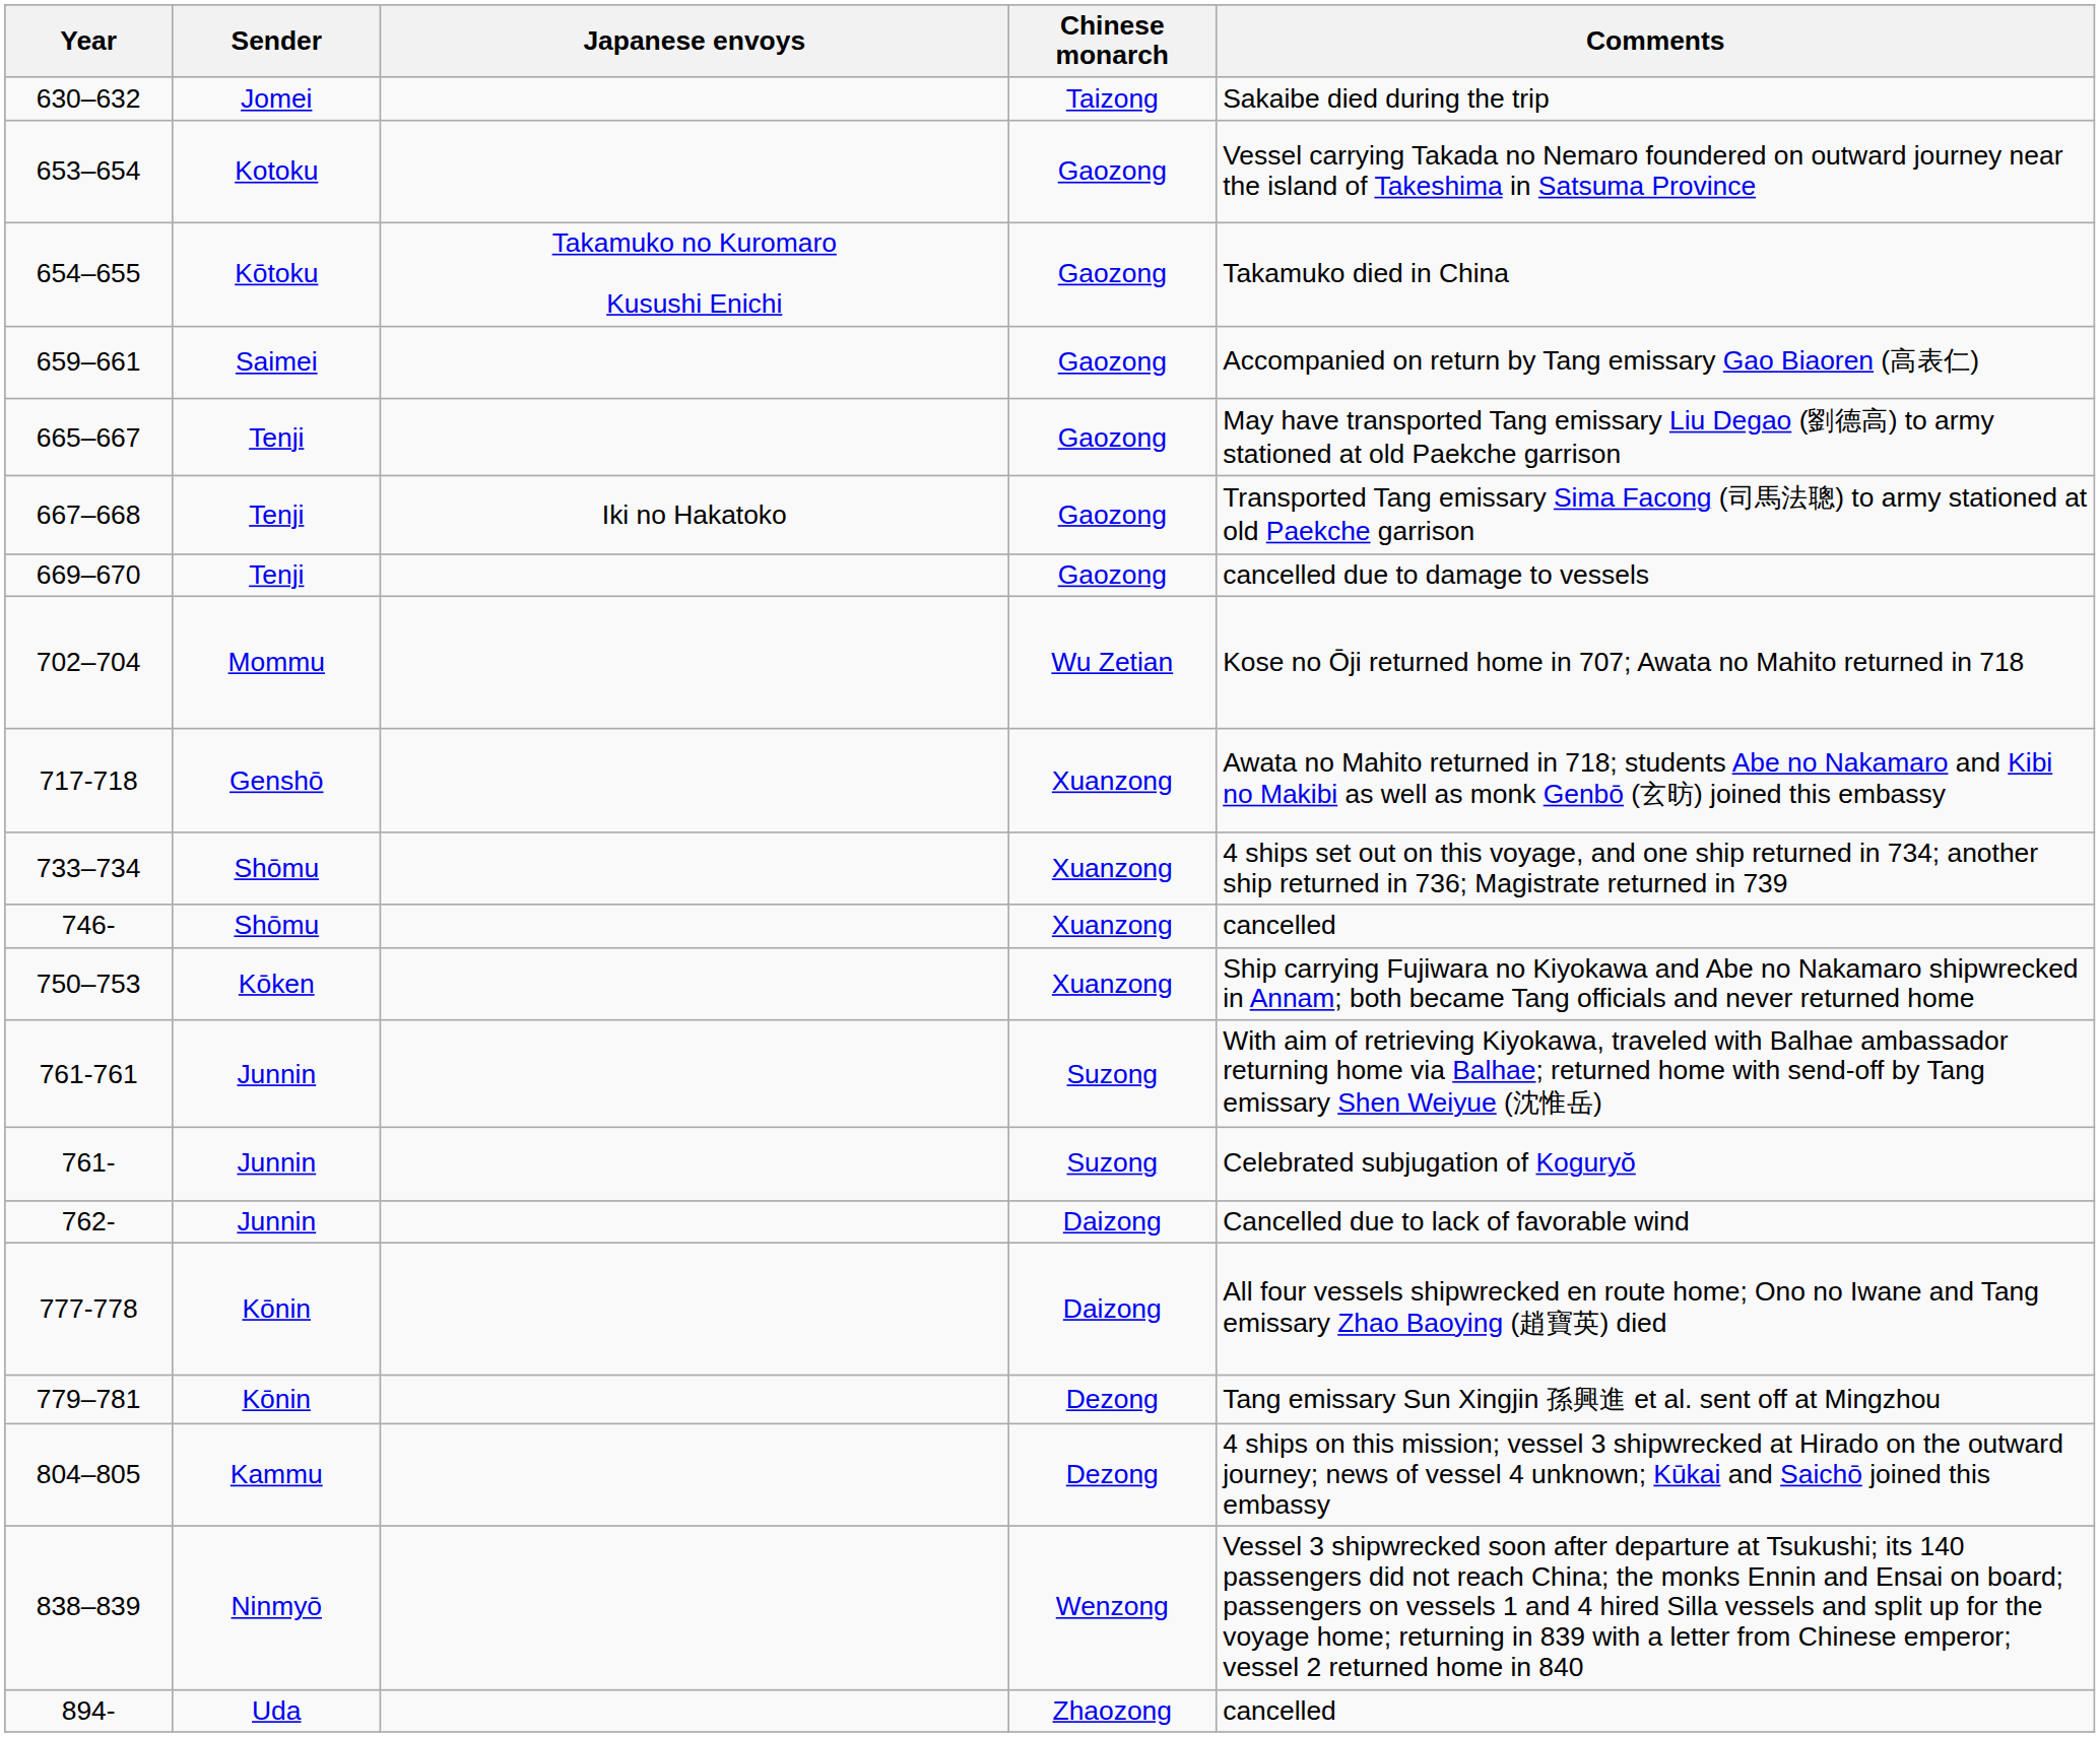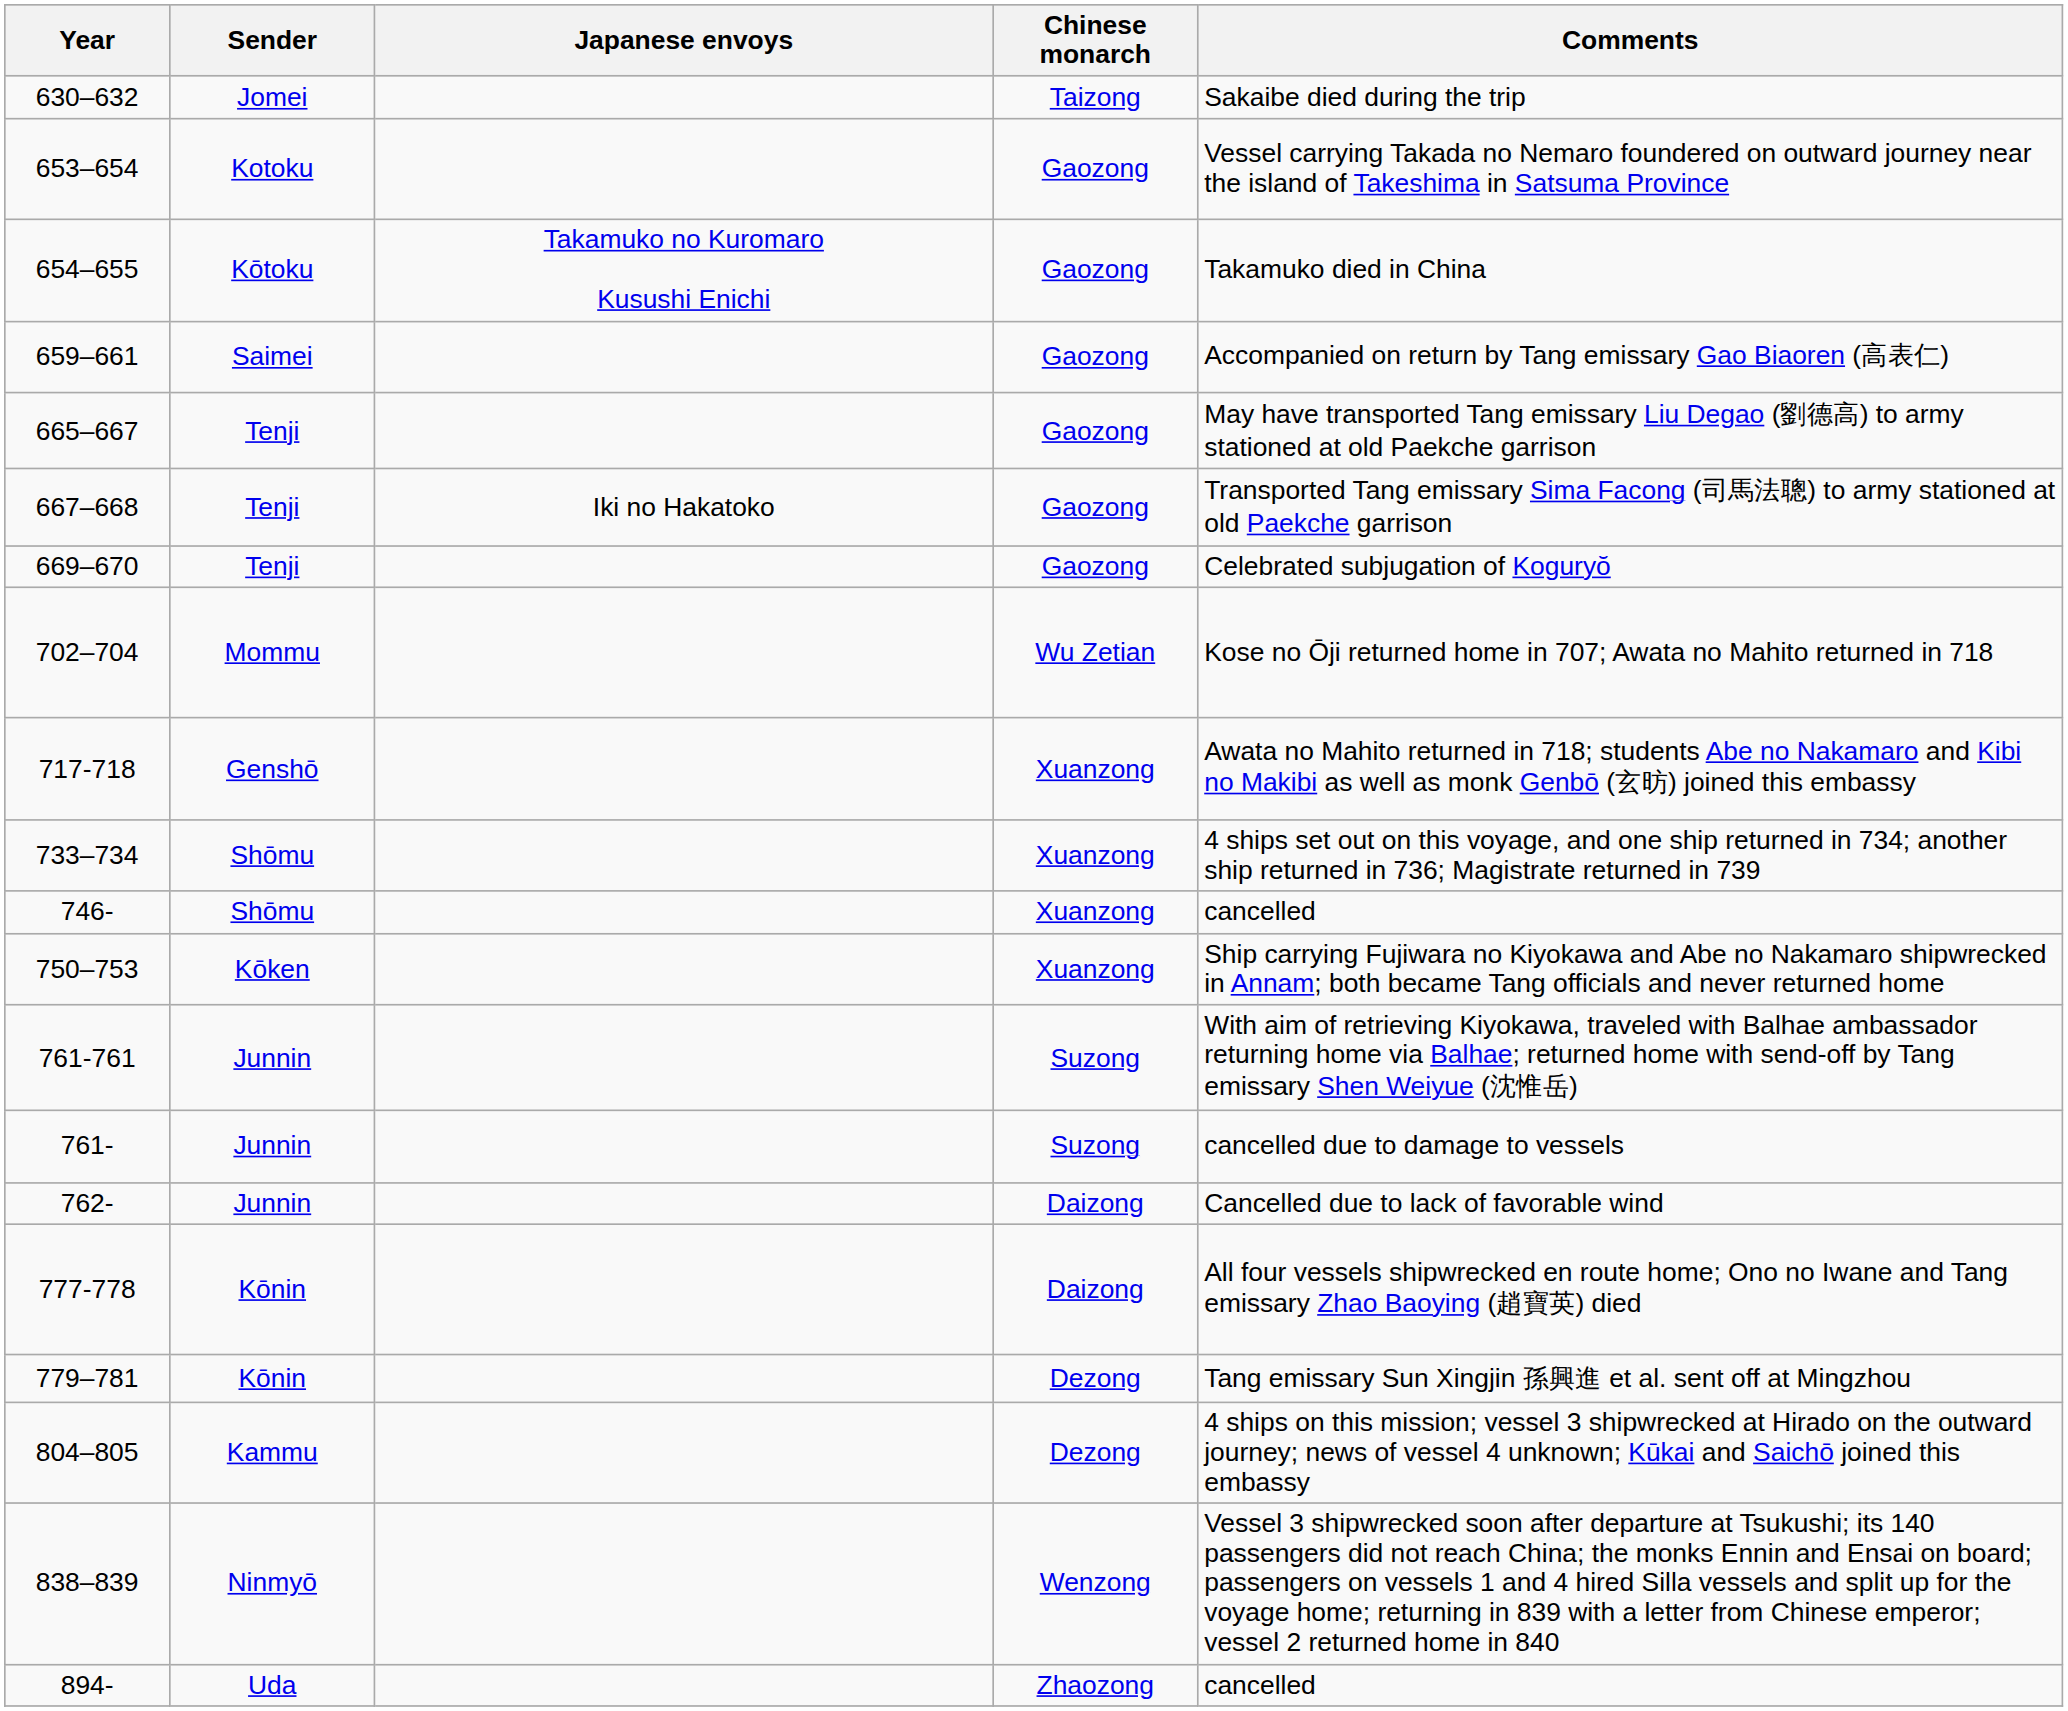 <table class="wikitable">
 <tr style="background:#efefef">
 <th width=8%>Year</th>
 <th width=10%>Sender</th>
 <th width=30%>Japanese envoys</th>
 <th width=10%>Chinese monarch</th>
 <th width=42%>Comments</th>
 </tr>
 <tr align="center">
 <td>630–632</td>
 <td><a href='#'>Jomei</a></td>
 <td><br></td>
 <td><a href='#'>Taizong</a></td>
 <td align="left">Sakaibe died during the trip</td>
 </tr>
 <tr align="center">
 <td>653–654</td>
 <td><a href='#'>Kotoku</a></td>
 <td><br><br><br> </td>
 <td><a href='#'>Gaozong</a></td>
 <td align="left">Vessel carrying Takada no Nemaro foundered on outward journey near the island of <a href='#'>Takeshima</a> in <a href='#'>Satsuma Province</a></td>
 </tr>
 <tr align="center">
 <td>654–655</td>
 <td><a href='#'>Kōtoku</a></td>
 <td><a href='#'>Takamuko no Kuromaro</a><br><br><a href='#'>Kusushi Enichi</a></td>
 <td><a href='#'>Gaozong</a></td>
 <td align="left">Takamuko died in China</td>
 </tr>
 <tr align="center">
 <td>659–661</td>
 <td><a href='#'>Saimei</a></td>
 <td><br><br></td>
 <td><a href='#'>Gaozong</a></td>
 <td align="left">Accompanied on return by Tang emissary <a href='#'>Gao Biaoren</a> (高表仁)</td>
 </tr>
 <tr align="center">
 <td>665–667</td>
 <td><a href='#'>Tenji</a></td>
 <td><br></td>
 <td><a href='#'>Gaozong</a></td>
 <td align="left">May have transported Tang emissary <a href='#'>Liu Degao</a> (劉德高) to army stationed at old Paekche garrison</td>
 </tr>
 <tr align="center">
 <td>667–668</td>
 <td><a href='#'>Tenji</a></td>
 <td>Iki no Hakatoko<br></td>
 <td><a href='#'>Gaozong</a></td>
 <td align="left">Transported Tang emissary <a href='#'>Sima Facong</a> (司馬法聰) to army stationed at old <a href='#'>Paekche</a> garrison</td>
 </tr>
 <tr align="center">
 <td>669–670</td>
 <td><a href='#'>Tenji</a></td>
 <td></td>
 <td><a href='#'>Gaozong</a></td>
-<td align="left">cancelled due to damage to vessels</td>
+<td align="left">Celebrated subjugation of <a href='#'>Koguryŏ</a></td>
 </tr>
 <tr align="center">
 <td>702–704</td>
 <td><a href='#'>Mommu</a></td>
 <td><br><br><br><br></td>
 <td><a href='#'>Wu Zetian</a></td>
 <td align="left">Kose no Ōji returned home in 707; Awata no Mahito returned in 718</td>
 </tr>
 <tr align="center">
 <td>717-718</td>
 <td><a href='#'>Genshō</a></td>
 <td><br><br><br></td>
 <td><a href='#'>Xuanzong</a></td>
 <td align="left">Awata no Mahito returned in 718; students <a href='#'>Abe no Nakamaro</a> and <a href='#'>Kibi no Makibi</a> as well as monk <a href='#'>Genbō</a> (玄昉) joined this embassy</td>
 </tr>
 <tr align="center">
 <td>733–734</td>
 <td><a href='#'>Shōmu</a></td>
 <td><br></td>
 <td><a href='#'>Xuanzong</a></td>
 <td align="left">4 ships set out on this voyage, and one ship returned in 734; another ship returned in 736; Magistrate  returned in 739</td>
 </tr>
 <tr align="center">
 <td>746-</td>
 <td><a href='#'>Shōmu</a></td>
 <td></td>
 <td><a href='#'>Xuanzong</a></td>
 <td align="left">cancelled</td>
 </tr>
 <tr align="center">
 <td>750–753</td>
 <td><a href='#'>Kōken</a></td>
 <td><br><br></td>
 <td><a href='#'>Xuanzong</a></td>
 <td align="left">Ship carrying Fujiwara no Kiyokawa and Abe no Nakamaro shipwrecked in <a href='#'>Annam</a>; both became Tang officials and never returned home</td>
 </tr>
 <tr align="center">
 <td>761-761</td>
 <td><a href='#'>Junnin</a></td>
 <td></td>
 <td><a href='#'>Suzong</a></td>
 <td align="left">With aim of retrieving Kiyokawa, traveled with Balhae ambassador returning home via <a href='#'>Balhae</a>; returned home with send-off by Tang emissary <a href='#'>Shen Weiyue</a> (沈惟岳)</td>
 </tr>
 <tr align="center">
 <td>761-</td>
 <td><a href='#'>Junnin</a></td>
 <td><br><br></td>
 <td><a href='#'>Suzong</a></td>
-<td align="left">Celebrated subjugation of <a href='#'>Koguryŏ</a></td>
+<td align="left">cancelled due to damage to vessels</td>
 </tr>
 <tr align="center">
 <td>762-</td>
 <td><a href='#'>Junnin</a></td>
 <td><br></td>
 <td><a href='#'>Daizong</a></td>
 <td align="left">Cancelled due to lack of favorable wind</td>
 </tr>
 <tr align="center">
 <td>777-778</td>
 <td><a href='#'>Kōnin</a></td>
 <td><br><br><br><br></td>
 <td><a href='#'>Daizong</a></td>
 <td align="left">All four vessels shipwrecked en route home; Ono no Iwane and Tang emissary <a href='#'>Zhao Baoying</a> (趙寶英) died</td>
 </tr>
 <tr align="center">
 <td>779–781</td>
 <td><a href='#'>Kōnin</a></td>
 <td></td>
 <td><a href='#'>Dezong</a></td>
 <td align="left">Tang emissary Sun Xingjin 孫興進 et al. sent off at Mingzhou</td>
 </tr>
 <tr align="center">
 <td>804–805</td>
 <td><a href='#'>Kammu</a></td>
 <td><br></td>
 <td><a href='#'>Dezong</a></td>
 <td align="left">4 ships on this mission; vessel 3 shipwrecked at Hirado on the outward journey; news of vessel 4 unknown; <a href='#'>Kūkai</a> and <a href='#'>Saichō</a> joined this embassy</td>
 </tr>
 <tr align="center">
 <td>838–839</td>
 <td><a href='#'>Ninmyō</a></td>
 <td><br></td>
 <td><a href='#'>Wenzong</a></td>
 <td align="left">Vessel 3 shipwrecked soon after departure at Tsukushi; its 140 passengers did not reach China; the monks Ennin and Ensai on board; passengers on vessels 1 and 4 hired Silla vessels and split up for the voyage home; returning in 839 with a letter from Chinese emperor;  vessel 2 returned home in 840</td>
 </tr>
 <tr align="center">
 <td>894-</td>
 <td><a href='#'>Uda</a></td>
 <td><br></td>
 <td><a href='#'>Zhaozong</a></td>
 <td align="left">cancelled</td>
 </tr>
 </table>
